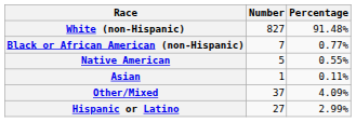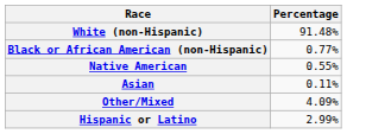 <table class="wikitable" style="text-align:right">
 <tr>
 <th scope="col">Race</th>
-<th scope="col">Number</th>
 <th scope="col">Percentage</th>
 </tr>
 <tr>
 <th scope="row"><a href='#'>White</a> (non-Hispanic)</th>
-<td>827</td>
 <td>91.48%</td>
 </tr>
 <tr>
 <th scope="row"><a href='#'>Black or African American</a> (non-Hispanic)</th>
-<td>7</td>
 <td>0.77%</td>
 </tr>
 <tr>
 <th scope="row"><a href='#'>Native American</a></th>
-<td>5</td>
 <td>0.55%</td>
 </tr>
 <tr>
 <th scope="row"><a href='#'>Asian</a></th>
-<td>1</td>
 <td>0.11%</td>
 </tr>
 <tr>
 <th scope="row"><a href='#'>Other/Mixed</a></th>
-<td>37</td>
 <td>4.09%</td>
 </tr>
 <tr>
 <th scope="row"><a href='#'>Hispanic</a> or <a href='#'>Latino</a></th>
-<td>27</td>
 <td>2.99%</td>
 </tr>
 </table>
